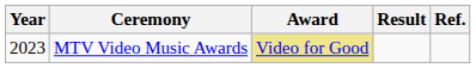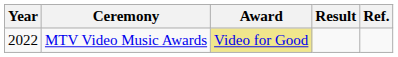 <table class="wikitable plainrowheaders">
 <tr>
 <th scope="col">Year</th>
 <th scope="col">Ceremony</th>
 <th scope="col">Award</th>
 <th scope="col">Result</th>
 <th scope="col">Ref.</th>
 </tr>
 <tr>
-<td rowspan="1">2023</td>
+<td rowspan="1">2022</td>
 <td rowspan="1"><a href='#'>MTV Video Music Awards</a></td>
 <td style="background: khaki;"><a href='#'>Video for Good</a></td>
 <td></td>
 <td rowspan="1"></td>
 </tr>
 </table>
